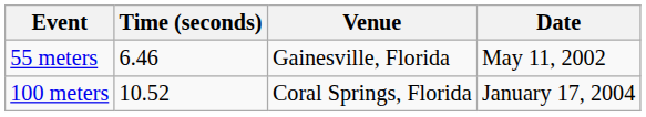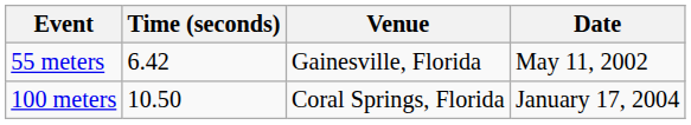 <table class="wikitable">
 <tr>
 <th>Event</th>
 <th>Time (seconds)</th>
 <th>Venue</th>
 <th>Date</th>
 </tr>
 <tr>
 <td><a href='#'>55 meters</a></td>
-<td>6.46</td>
+<td>6.42</td>
 <td>Gainesville, Florida</td>
 <td>May 11, 2002</td>
 </tr>
 <tr>
 <td><a href='#'>100 meters</a></td>
-<td>10.52</td>
+<td>10.50</td>
 <td>Coral Springs, Florida</td>
 <td>January 17, 2004</td>
 </tr>
 </table>
